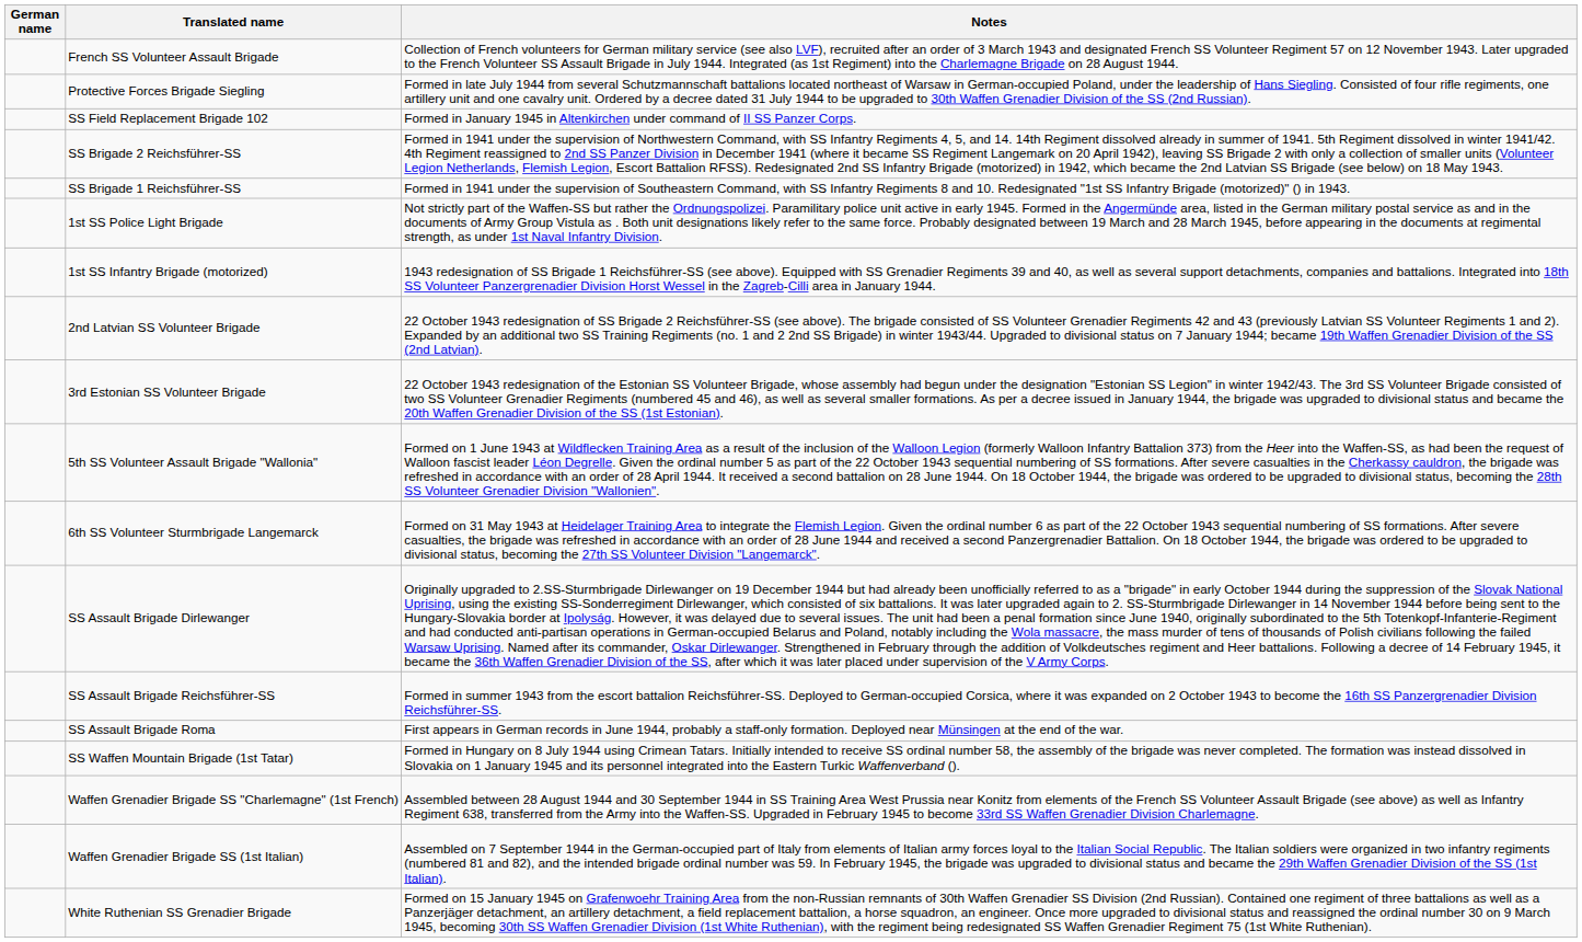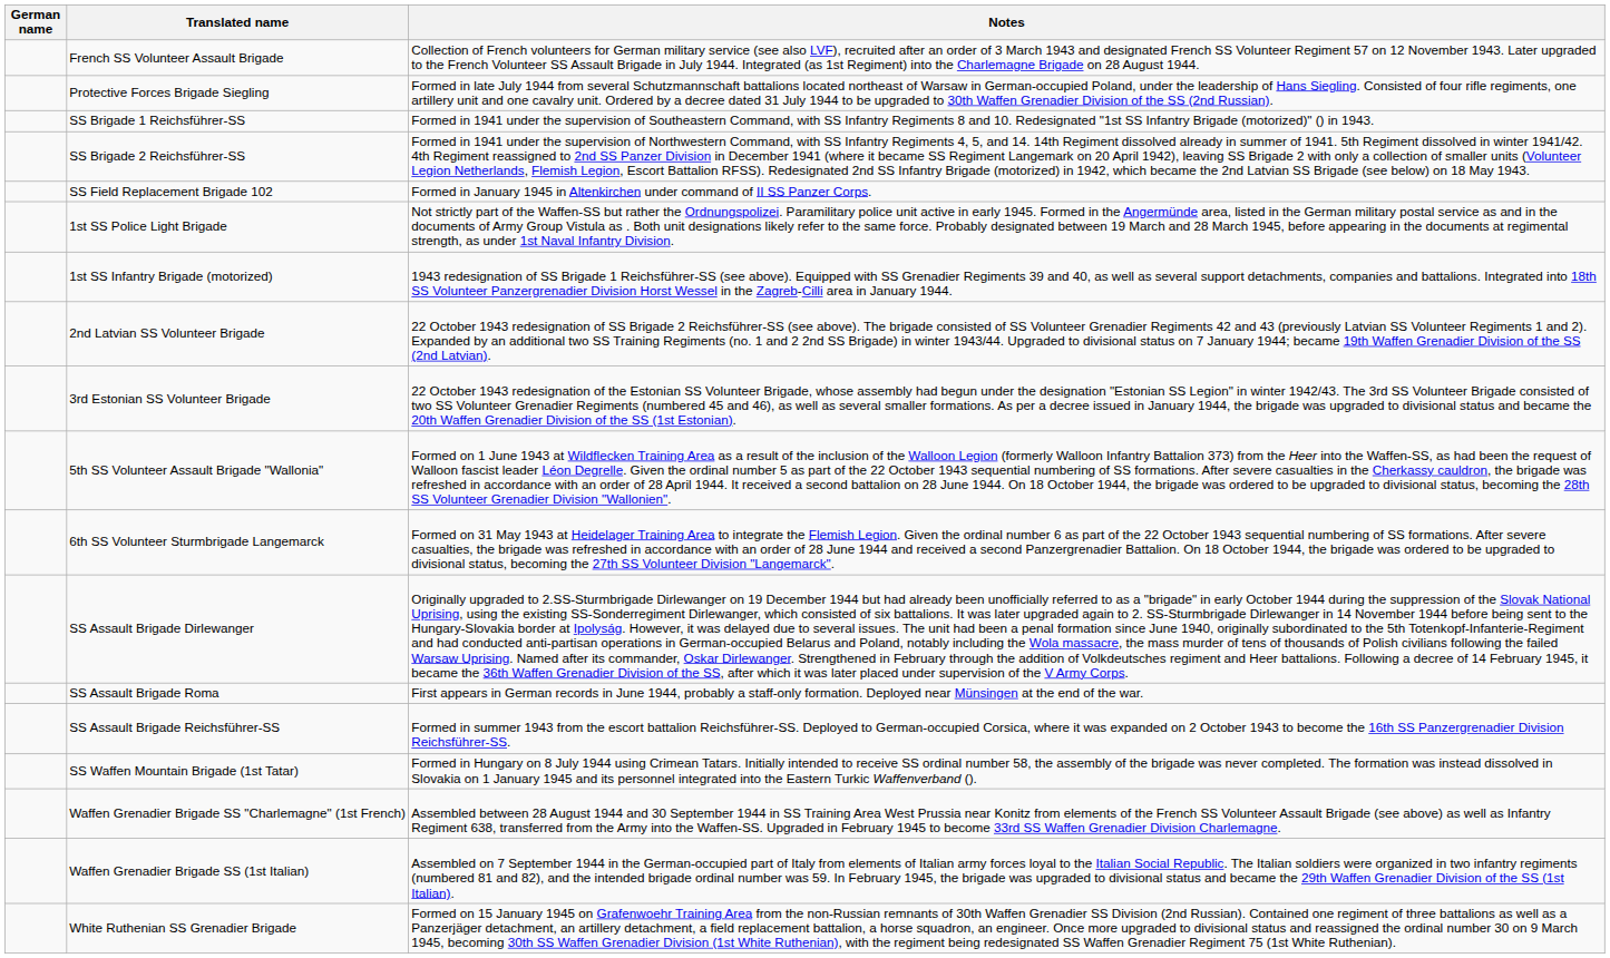 <table class="wikitable">
 <tr>
 <th>German name</th>
 <th>Translated name</th>
 <th>Notes</th>
 </tr>
 <tr>
 <td></td>
 <td>French SS Volunteer Assault Brigade</td>
 <td>Collection of French volunteers for German military service (see also <a href='#'>LVF</a>), recruited after an order of 3 March 1943 and designated French SS Volunteer Regiment 57 on 12 November 1943. Later upgraded to the French Volunteer SS Assault Brigade in July 1944. Integrated (as 1st Regiment) into the <a href='#'>Charlemagne Brigade</a> on 28 August 1944.</td>
 </tr>
 <tr>
 <td></td>
 <td>Protective Forces Brigade Siegling</td>
 <td>Formed in late July 1944 from several Schutzmannschaft battalions located northeast of Warsaw in German-occupied Poland, under the leadership of <a href='#'>Hans Siegling</a>. Consisted of four rifle regiments, one artillery unit and one cavalry unit. Ordered by a decree dated 31 July 1944 to be upgraded to <a href='#'>30th Waffen Grenadier Division of the SS (2nd Russian)</a>.</td>
 </tr>
 <tr>
 <td></td>
-<td>SS Field Replacement Brigade 102</td>
-<td>Formed in January 1945 in <a href='#'>Altenkirchen</a> under command of <a href='#'>II SS Panzer Corps</a>.</td>
+<td>SS Brigade 1 Reichsführer-SS</td>
+<td>Formed in 1941 under the supervision of Southeastern Command, with SS Infantry Regiments 8 and 10. Redesignated "1st SS Infantry Brigade (motorized)" () in 1943.</td>
 </tr>
 <tr>
 <td></td>
 <td>SS Brigade 2 Reichsführer-SS</td>
 <td>Formed in 1941 under the supervision of Northwestern Command, with SS Infantry Regiments 4, 5, and 14. 14th Regiment dissolved already in summer of 1941. 5th Regiment dissolved in winter 1941/42. 4th Regiment reassigned to <a href='#'>2nd SS Panzer Division</a> in December 1941 (where it became SS Regiment Langemark on 20 April 1942), leaving SS Brigade 2 with only a collection of smaller units (<a href='#'>Volunteer Legion Netherlands</a>, <a href='#'>Flemish Legion</a>, Escort Battalion RFSS). Redesignated 2nd SS Infantry Brigade (motorized) in 1942, which became the 2nd Latvian SS Brigade (see below) on 18 May 1943.</td>
 </tr>
 <tr>
 <td></td>
-<td>SS Brigade 1 Reichsführer-SS</td>
-<td>Formed in 1941 under the supervision of Southeastern Command, with SS Infantry Regiments 8 and 10. Redesignated "1st SS Infantry Brigade (motorized)" () in 1943.</td>
+<td>SS Field Replacement Brigade 102</td>
+<td>Formed in January 1945 in <a href='#'>Altenkirchen</a> under command of <a href='#'>II SS Panzer Corps</a>.</td>
 </tr>
 <tr>
 <td></td>
 <td>1st SS Police Light Brigade</td>
 <td>Not strictly part of the Waffen-SS but rather the <a href='#'>Ordnungspolizei</a>. Paramilitary police unit active in early 1945. Formed in the <a href='#'>Angermünde</a> area, listed in the German military postal service as  and in the documents of Army Group Vistula as . Both unit designations likely refer to the same force. Probably designated  between 19 March and 28 March 1945, before appearing in the documents at regimental strength, as  under <a href='#'>1st Naval Infantry Division</a>.</td>
 </tr>
 <tr>
 <td></td>
 <td>1st SS Infantry Brigade (motorized)</td>
 <td><br>1943 redesignation of SS Brigade 1 Reichsführer-SS (see above). Equipped with SS Grenadier Regiments 39 and 40, as well as several support detachments, companies and battalions. Integrated into <a href='#'>18th SS Volunteer Panzergrenadier Division Horst Wessel</a> in the <a href='#'>Zagreb</a>-<a href='#'>Cilli</a> area in January 1944.</td>
 </tr>
 <tr>
 <td></td>
 <td>2nd Latvian SS Volunteer Brigade</td>
 <td><br>22 October 1943 redesignation of SS Brigade 2 Reichsführer-SS (see above). The brigade consisted of SS Volunteer Grenadier Regiments 42 and 43 (previously Latvian SS Volunteer Regiments 1 and 2). Expanded by an additional two SS Training Regiments (no. 1 and 2 2nd SS Brigade) in winter 1943/44. Upgraded to divisional status on 7 January 1944; became <a href='#'>19th Waffen Grenadier Division of the SS (2nd Latvian)</a>.</td>
 </tr>
 <tr>
 <td></td>
 <td>3rd Estonian SS Volunteer Brigade</td>
 <td><br>22 October 1943 redesignation of the Estonian SS Volunteer Brigade, whose assembly had begun under the designation "Estonian SS Legion" in winter 1942/43. The 3rd SS Volunteer Brigade consisted of two SS Volunteer Grenadier Regiments (numbered 45 and 46), as well as several smaller formations. As per a decree issued in January 1944, the brigade was upgraded to divisional status and became the <a href='#'>20th Waffen Grenadier Division of the SS (1st Estonian)</a>.</td>
 </tr>
 <tr>
 <td></td>
 <td>5th SS Volunteer Assault Brigade "Wallonia"</td>
 <td><br>Formed on 1 June 1943 at <a href='#'>Wildflecken Training Area</a> as a result of the inclusion of the <a href='#'>Walloon Legion</a> (formerly Walloon Infantry Battalion 373) from the <em>Heer</em> into the Waffen-SS, as had been the request of Walloon fascist leader <a href='#'>Léon Degrelle</a>. Given the ordinal number 5 as part of the 22 October 1943 sequential numbering of SS formations. After severe casualties in the <a href='#'>Cherkassy cauldron</a>, the brigade was refreshed in accordance with an order of 28 April 1944. It received a second battalion on 28 June 1944. On 18 October 1944, the brigade was ordered to be upgraded to divisional status, becoming the <a href='#'>28th SS Volunteer Grenadier Division "Wallonien"</a>.</td>
 </tr>
 <tr>
 <td></td>
 <td>6th SS Volunteer Sturmbrigade Langemarck</td>
 <td><br>Formed on 31 May 1943 at <a href='#'>Heidelager Training Area</a> to integrate the <a href='#'>Flemish Legion</a>. Given the ordinal number 6 as part of the 22 October 1943 sequential numbering of SS formations. After severe casualties, the brigade was refreshed in accordance with an order of 28 June 1944 and received a second Panzergrenadier Battalion. On 18 October 1944, the brigade was ordered to be upgraded to divisional status, becoming the <a href='#'>27th SS Volunteer Division "Langemarck"</a>.</td>
 </tr>
 <tr>
 <td></td>
 <td>SS Assault Brigade Dirlewanger</td>
 <td><br>Originally upgraded to 2.SS-Sturmbrigade Dirlewanger on 19 December 1944 but had already been unofficially referred to as a "brigade" in early October 1944 during the suppression of the <a href='#'>Slovak National Uprising</a>, using the existing SS-Sonderregiment Dirlewanger, which consisted of six battalions. It was later upgraded again to 2. SS-Sturmbrigade Dirlewanger in 14 November 1944 before being sent to the Hungary-Slovakia border at <a href='#'>Ipolyság</a>. However, it was delayed due to several issues. The unit had been a penal formation since June 1940, originally subordinated to the 5th Totenkopf-Infanterie-Regiment and had conducted anti-partisan operations in German-occupied Belarus and Poland, notably including the <a href='#'>Wola massacre</a>, the mass murder of tens of thousands of Polish civilians following the failed <a href='#'>Warsaw Uprising</a>. Named after its commander, <a href='#'>Oskar Dirlewanger</a>. Strengthened in February through the addition of Volkdeutsches regiment and Heer battalions. Following a decree of 14 February 1945, it became the <a href='#'>36th Waffen Grenadier Division of the SS</a>, after which it was later placed under supervision of the <a href='#'>V Army Corps</a>.</td>
 </tr>
 <tr>
 <td></td>
-<td>SS Assault Brigade Reichsführer-SS</td>
-<td><br>Formed in summer 1943 from the escort battalion Reichsführer-SS. Deployed to German-occupied Corsica, where it was expanded on 2 October 1943 to become the <a href='#'>16th SS Panzergrenadier Division Reichsführer-SS</a>.</td>
+<td>SS Assault Brigade Roma</td>
+<td>First appears in German records in June 1944, probably a staff-only formation. Deployed near <a href='#'>Münsingen</a> at the end of the war.</td>
 </tr>
 <tr>
 <td></td>
-<td>SS Assault Brigade Roma</td>
-<td>First appears in German records in June 1944, probably a staff-only formation. Deployed near <a href='#'>Münsingen</a> at the end of the war.</td>
+<td>SS Assault Brigade Reichsführer-SS</td>
+<td><br>Formed in summer 1943 from the escort battalion Reichsführer-SS. Deployed to German-occupied Corsica, where it was expanded on 2 October 1943 to become the <a href='#'>16th SS Panzergrenadier Division Reichsführer-SS</a>.</td>
 </tr>
 <tr>
 <td></td>
 <td>SS Waffen Mountain Brigade (1st Tatar)</td>
 <td>Formed in Hungary on 8 July 1944 using Crimean Tatars. Initially intended to receive SS ordinal number 58, the assembly of the brigade was never completed. The formation was instead dissolved in Slovakia on 1 January 1945 and its personnel integrated into the Eastern Turkic <em>Waffenverband</em> ().</td>
 </tr>
 <tr>
 <td style="white-space: nowrap;"></td>
 <td style="white-space: nowrap;">Waffen Grenadier Brigade SS "Charlemagne" (1st French)</td>
 <td><br>Assembled between 28 August 1944 and 30 September 1944 in SS Training Area West Prussia near Konitz from elements of the French SS Volunteer Assault Brigade (see above) as well as Infantry Regiment 638, transferred from the Army into the Waffen-SS. Upgraded in February 1945 to become <a href='#'>33rd SS Waffen Grenadier Division Charlemagne</a>.</td>
 </tr>
 <tr>
 <td></td>
 <td>Waffen Grenadier Brigade SS (1st Italian)</td>
 <td><br>Assembled on 7 September 1944 in the German-occupied part of Italy from elements of Italian army forces loyal to the <a href='#'>Italian Social Republic</a>. The Italian soldiers were organized in two infantry regiments (numbered 81 and 82), and the intended brigade ordinal number was 59. In February 1945, the brigade was upgraded to divisional status and became the <a href='#'>29th Waffen Grenadier Division of the SS (1st Italian)</a>.</td>
 </tr>
 <tr>
 <td></td>
 <td>White Ruthenian SS Grenadier Brigade</td>
 <td>Formed on 15 January 1945 on <a href='#'>Grafenwoehr Training Area</a> from the non-Russian remnants of 30th Waffen Grenadier SS Division (2nd Russian). Contained one regiment of three battalions as well as a Panzerjäger detachment, an artillery detachment, a field replacement battalion, a horse squadron, an engineer. Once more upgraded to divisional status and reassigned the ordinal number 30 on 9 March 1945, becoming <a href='#'>30th SS Waffen Grenadier Division (1st White Ruthenian)</a>, with the regiment being redesignated SS Waffen Grenadier Regiment 75 (1st White Ruthenian).</td>
 </tr>
 </table>
